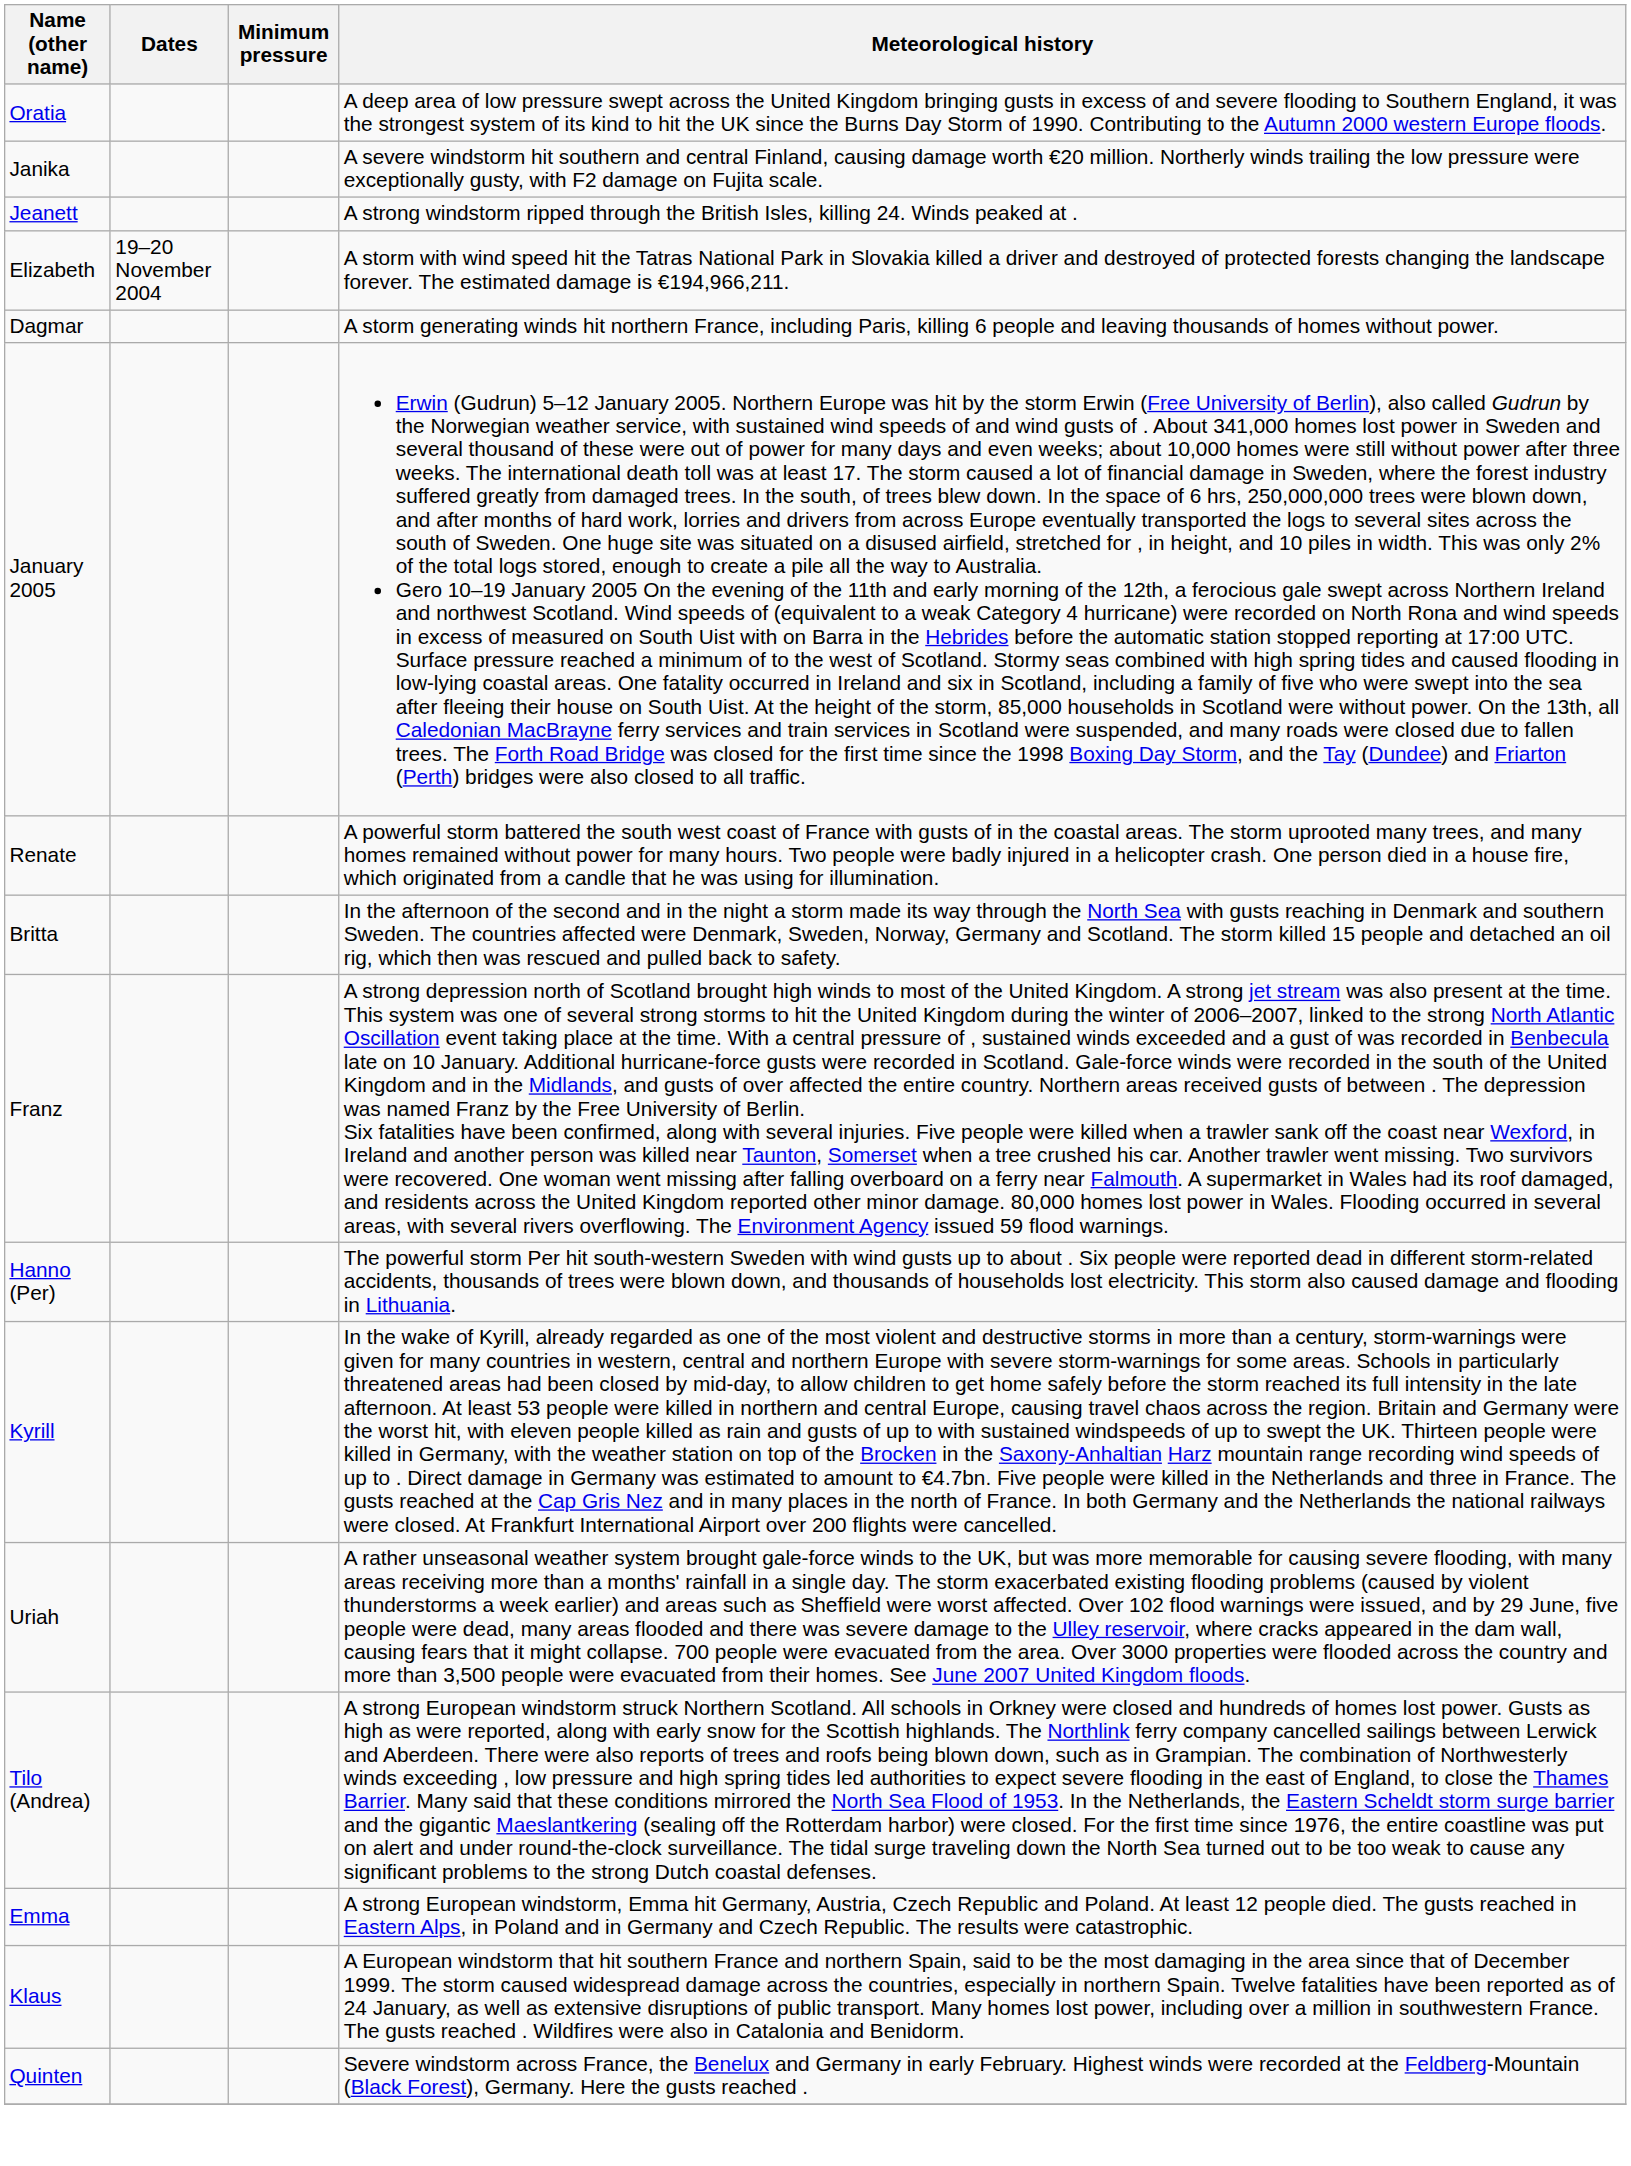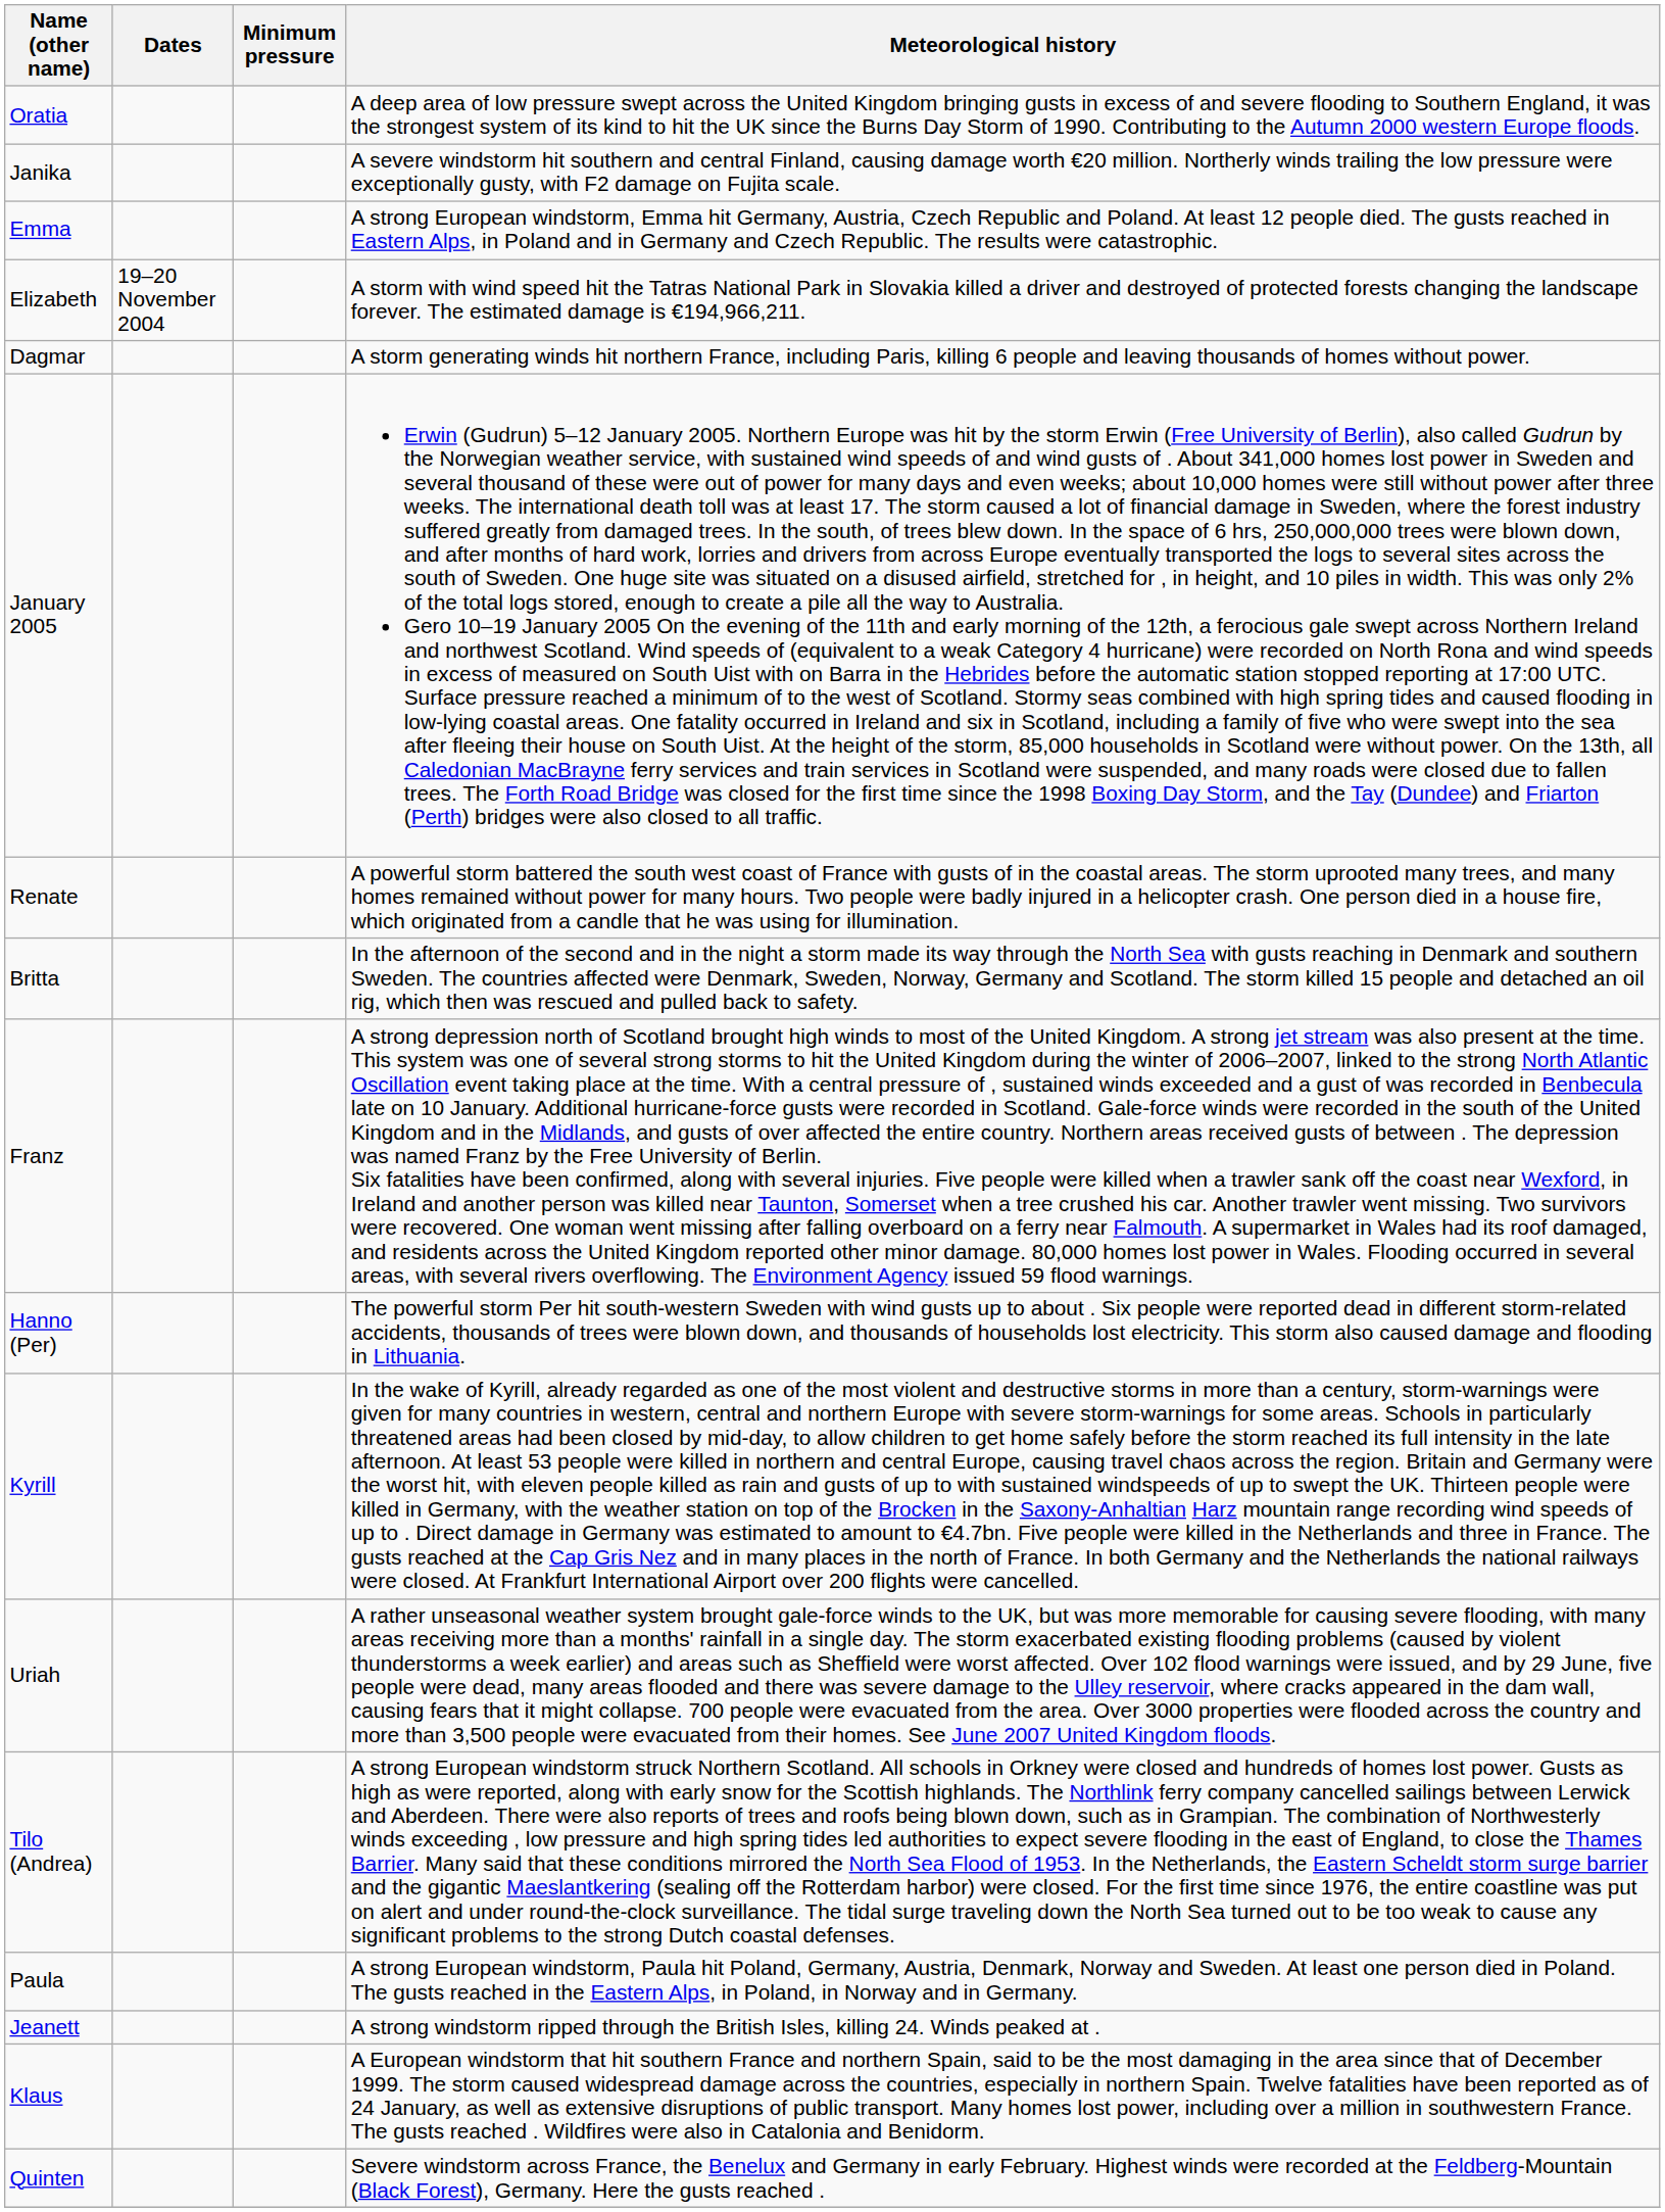 <table class="wikitable sortable">
 <tr>
 <th>Name (other name)</th>
 <th>Dates</th>
 <th>Minimum pressure</th>
 <th>Meteorological history</th>
 </tr>
 <tr>
 <td><a href='#'>Oratia</a></td>
 <td></td>
 <td></td>
 <td>A deep area of low pressure swept across the United Kingdom bringing gusts in excess of  and severe flooding to Southern England, it was the strongest system of its kind to hit the UK since the Burns Day Storm of 1990. Contributing to the <a href='#'>Autumn 2000 western Europe floods</a>.</td>
 </tr>
 <tr>
 <td>Janika</td>
 <td></td>
 <td></td>
 <td>A severe windstorm hit southern and central Finland, causing damage worth €20 million. Northerly winds trailing the low pressure were exceptionally gusty, with F2 damage on Fujita scale.</td>
 </tr>
 <tr>
-<td><a href='#'>Jeanett</a></td>
+<td><a href='#'>Emma</a></td>
 <td></td>
 <td></td>
-<td>A strong windstorm ripped through the British Isles, killing 24. Winds peaked at .</td>
+<td>A strong European windstorm, Emma hit Germany, Austria, Czech Republic and Poland. At least 12 people died. The gusts reached  in <a href='#'>Eastern Alps</a>,  in Poland and  in Germany and Czech Republic. The results were catastrophic.</td>
 </tr>
 <tr>
 <td>Elizabeth</td>
 <td>19–20 November 2004</td>
 <td></td>
 <td>A storm with  wind speed hit the Tatras National Park in Slovakia killed a driver and destroyed  of protected forests changing the landscape forever. The estimated damage is €194,966,211.</td>
 </tr>
 <tr>
 <td>Dagmar</td>
 <td></td>
 <td></td>
 <td>A storm generating  winds hit northern France, including Paris, killing 6 people and leaving thousands of homes without power.</td>
 </tr>
 <tr>
 <td>January 2005</td>
 <td></td>
 <td> </td>
 <td><br><ul><li><a href='#'>Erwin</a> (Gudrun) 5–12 January 2005. Northern Europe was hit by the storm Erwin (<a href='#'>Free University of Berlin</a>), also called <em>Gudrun</em> by the Norwegian weather service, with sustained wind speeds of  and wind gusts of . About 341,000 homes lost power in Sweden and several thousand of these were out of power for many days and even weeks; about 10,000 homes were still without power after three weeks. The international death toll was at least 17. The storm caused a lot of financial damage in Sweden, where the forest industry suffered greatly from damaged trees. In the south,  of trees blew down. In the space of 6 hrs, 250,000,000 trees were blown down, and after months of hard work, lorries and drivers from across Europe eventually transported the logs to several sites across the south of Sweden. One huge site was situated on a disused airfield, stretched for ,  in height, and 10 piles in width. This was only 2% of the total logs stored, enough to create a  pile all the way to Australia.</li><li>Gero 10–19 January 2005 On the evening of the 11th and early morning of the 12th, a ferocious gale swept across Northern Ireland and northwest Scotland. Wind speeds of  (equivalent to a weak Category 4 hurricane) were recorded on North Rona and wind speeds in excess of  measured on South Uist with  on Barra in the <a href='#'>Hebrides</a> before the automatic station stopped reporting at 17:00 UTC. Surface pressure reached a minimum of  to the west of Scotland. Stormy seas combined with high spring tides and caused flooding in low-lying coastal areas. One fatality occurred in Ireland and six in Scotland, including a family of five who were swept into the sea after fleeing their house on South Uist. At the height of the storm, 85,000 households in Scotland were without power. On the 13th, all <a href='#'>Caledonian MacBrayne</a> ferry services and train services in Scotland were suspended, and many roads were closed due to fallen trees. The <a href='#'>Forth Road Bridge</a> was closed for the first time since the 1998 <a href='#'>Boxing Day Storm</a>, and the <a href='#'>Tay</a> (<a href='#'>Dundee</a>) and <a href='#'>Friarton</a> (<a href='#'>Perth</a>) bridges were also closed to all traffic.</li></ul></td>
 </tr>
 <tr>
 <td>Renate</td>
 <td></td>
 <td></td>
 <td>A powerful storm battered the south west coast of France with gusts of  in the coastal areas. The storm uprooted many trees, and many homes remained without power for many hours. Two people were badly injured in a helicopter crash. One person died in a house fire, which originated from a candle that he was using for illumination.</td>
 </tr>
 <tr>
 <td>Britta</td>
 <td></td>
 <td></td>
 <td>In the afternoon of the second and in the night a storm made its way through the <a href='#'>North Sea</a> with gusts reaching  in Denmark and southern Sweden. The countries affected were Denmark, Sweden, Norway, Germany and Scotland. The storm killed 15 people and detached an oil rig, which then was rescued and pulled back to safety.</td>
 </tr>
 <tr>
 <td>Franz</td>
 <td></td>
 <td></td>
 <td>A strong depression north of Scotland brought high winds to most of the United Kingdom. A strong <a href='#'>jet stream</a> was also present at the time. This system was one of several strong storms to hit the United Kingdom during the winter of 2006–2007, linked to the strong <a href='#'>North Atlantic Oscillation</a> event taking place at the time. With a central pressure of , sustained winds exceeded  and a gust of  was recorded in <a href='#'>Benbecula</a> late on 10 January. Additional hurricane-force gusts were recorded in Scotland. Gale-force winds were recorded in the south of the United Kingdom and in the <a href='#'>Midlands</a>, and gusts of over  affected the entire country. Northern areas received gusts of between . The depression was named Franz by the Free University of Berlin.<br>Six fatalities have been confirmed, along with several injuries. Five people were killed when a trawler sank off the coast near <a href='#'>Wexford</a>, in Ireland and another person was killed near <a href='#'>Taunton</a>, <a href='#'>Somerset</a> when a tree crushed his car. Another trawler went missing. Two survivors were recovered. One woman went missing after falling overboard on a ferry near <a href='#'>Falmouth</a>. A supermarket in Wales had its roof damaged, and residents across the United Kingdom reported other minor damage. 80,000 homes lost power in Wales. Flooding occurred in several areas, with several rivers overflowing. The <a href='#'>Environment Agency</a> issued 59 flood warnings.</td>
 </tr>
 <tr>
 <td><a href='#'>Hanno</a> (Per)</td>
 <td></td>
 <td></td>
 <td>The powerful storm Per hit south-western Sweden with wind gusts up to about . Six people were reported dead in different storm-related accidents, thousands of trees were blown down, and thousands of households lost electricity. This storm also caused damage and flooding in <a href='#'>Lithuania</a>.</td>
 </tr>
 <tr>
 <td><a href='#'>Kyrill</a></td>
 <td></td>
 <td></td>
 <td>In the wake of Kyrill, already regarded as one of the most violent and destructive storms in more than a century, storm-warnings were given for many countries in western, central and northern Europe with severe storm-warnings for some areas. Schools in particularly threatened areas had been closed by mid-day, to allow children to get home safely before the storm reached its full intensity in the late afternoon. At least 53 people were killed in northern and central Europe, causing travel chaos across the region. Britain and Germany were the worst hit, with eleven people killed as rain and gusts of up to  with sustained windspeeds of up to  swept the UK. Thirteen people were killed in Germany, with the weather station on top of the <a href='#'>Brocken</a> in the <a href='#'>Saxony-Anhaltian</a> <a href='#'>Harz</a> mountain range recording wind speeds of up to . Direct damage in Germany was estimated to amount to €4.7bn. Five people were killed in the Netherlands and three in France. The gusts reached  at the <a href='#'>Cap Gris Nez</a> and  in many places in the north of France. In both Germany and the Netherlands the national railways were closed. At Frankfurt International Airport over 200 flights were cancelled.</td>
 </tr>
 <tr>
 <td>Uriah</td>
 <td></td>
 <td></td>
 <td>A rather unseasonal weather system brought gale-force winds to the UK, but was more memorable for causing severe flooding, with many areas receiving more than a months' rainfall in a single day. The storm exacerbated existing flooding problems (caused by violent thunderstorms a week earlier) and areas such as Sheffield were worst affected. Over 102 flood warnings were issued, and by 29 June, five people were dead, many areas flooded and there was severe damage to the <a href='#'>Ulley reservoir</a>, where cracks appeared in the dam wall, causing fears that it might collapse. 700 people were evacuated from the area. Over 3000 properties were flooded across the country and more than 3,500 people were evacuated from their homes. See <a href='#'>June 2007 United Kingdom floods</a>.</td>
 </tr>
 <tr>
 <td><a href='#'>Tilo</a> (Andrea)</td>
 <td></td>
 <td></td>
 <td>A strong European windstorm struck Northern Scotland. All schools in Orkney were closed and hundreds of homes lost power. Gusts as high as  were reported, along with early snow for the Scottish highlands. The <a href='#'>Northlink</a> ferry company cancelled sailings between Lerwick and Aberdeen. There were also reports of trees and roofs being blown down, such as in Grampian. The combination of Northwesterly winds exceeding , low pressure and high spring tides led authorities to expect severe flooding in the east of England, to close the <a href='#'>Thames Barrier</a>. Many said that these conditions mirrored the <a href='#'>North Sea Flood of 1953</a>. In the Netherlands, the <a href='#'>Eastern Scheldt storm surge barrier</a> and the gigantic <a href='#'>Maeslantkering</a> (sealing off the Rotterdam harbor) were closed. For the first time since 1976, the entire coastline was put on alert and under round-the-clock surveillance. The tidal surge traveling down the North Sea turned out to be too weak to cause any significant problems to the strong Dutch coastal defenses.</td>
 </tr>
 <tr>
-<td><a href='#'>Emma</a></td>
+<td>Paula</td>
 <td></td>
 <td></td>
-<td>A strong European windstorm, Emma hit Germany, Austria, Czech Republic and Poland. At least 12 people died. The gusts reached  in <a href='#'>Eastern Alps</a>,  in Poland and  in Germany and Czech Republic. The results were catastrophic.</td>
+<td>A strong European windstorm, Paula hit Poland, Germany, Austria, Denmark, Norway and Sweden. At least one person died in Poland.  The gusts reached  in the <a href='#'>Eastern Alps</a>,  in Poland,  in Norway and  in Germany.</td>
+</tr>
+<tr>
+<td><a href='#'>Jeanett</a></td>
+<td></td>
+<td></td>
+<td>A strong windstorm ripped through the British Isles, killing 24. Winds peaked at .</td>
 </tr>
 <tr>
 <td><a href='#'>Klaus</a></td>
 <td></td>
 <td></td>
 <td>A European windstorm that hit southern France and northern Spain, said to be the most damaging in the area since that of December 1999. The storm caused widespread damage across the countries, especially in northern Spain. Twelve fatalities have been reported as of 24 January, as well as extensive disruptions of public transport. Many homes lost power, including over a million in southwestern France. The gusts reached . Wildfires were also in Catalonia and Benidorm.</td>
 </tr>
 <tr>
 <td><a href='#'>Quinten</a></td>
 <td></td>
 <td></td>
 <td>Severe windstorm across France, the <a href='#'>Benelux</a> and Germany in early February. Highest winds were recorded at the <a href='#'>Feldberg</a>-Mountain (<a href='#'>Black Forest</a>), Germany. Here the gusts reached .</td>
 </tr>
 <tr>
 </tr>
 </table>
